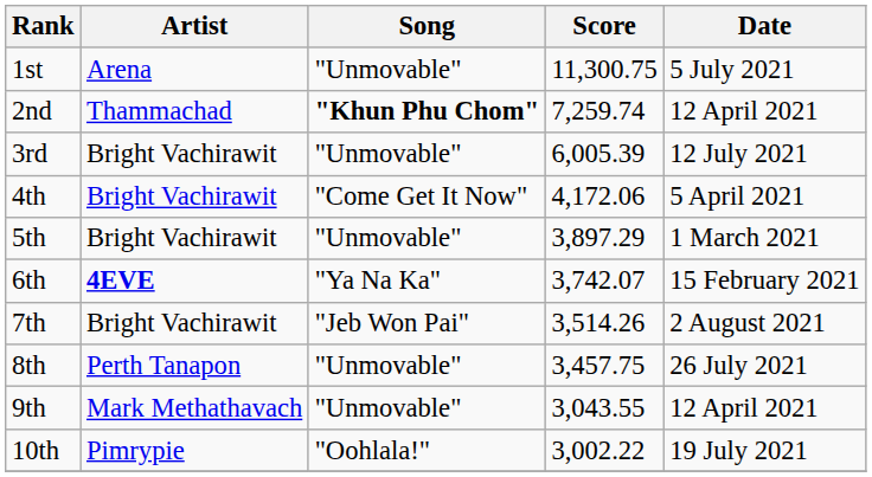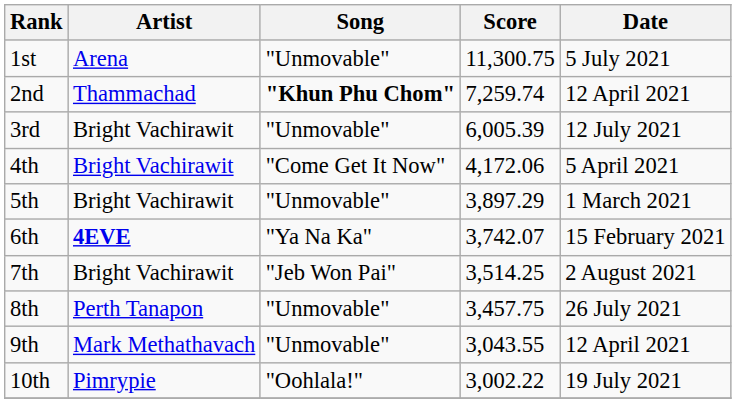 <table class="wikitable">
 <tr>
 <th>Rank</th>
 <th>Artist</th>
 <th>Song</th>
 <th>Score</th>
 <th>Date</th>
 </tr>
 <tr>
 <td>1st</td>
 <td><a href='#'>Arena</a></td>
 <td>"Unmovable"</td>
 <td>11,300.75</td>
 <td>5 July 2021</td>
 </tr>
 <tr>
 <td>2nd</td>
 <td><a href='#'>Thammachad</a> </td>
 <td><strong>"Khun Phu Chom"</strong></td>
 <td>7,259.74</td>
 <td>12 April 2021</td>
 </tr>
 <tr>
 <td>3rd</td>
 <td>Bright Vachirawit</td>
 <td>"Unmovable"</td>
 <td>6,005.39</td>
 <td>12 July 2021</td>
 </tr>
 <tr>
 <td>4th</td>
 <td><a href='#'>Bright Vachirawit</a></td>
 <td>"Come Get It Now"</td>
 <td>4,172.06</td>
 <td>5 April 2021</td>
 </tr>
 <tr>
 <td>5th</td>
 <td>Bright Vachirawit</td>
 <td>"Unmovable"</td>
 <td>3,897.29</td>
 <td>1 March 2021</td>
 </tr>
 <tr>
 <td>6th</td>
 <td><strong><a href='#'>4EVE</a></strong></td>
 <td>"Ya Na Ka"</td>
 <td>3,742.07</td>
 <td>15 February 2021</td>
 </tr>
 <tr>
 <td>7th</td>
 <td>Bright Vachirawit</td>
 <td>"Jeb Won Pai"</td>
-<td>3,514.26</td>
+<td>3,514.25</td>
 <td>2 August 2021</td>
 </tr>
 <tr>
 <td>8th</td>
 <td><a href='#'>Perth Tanapon</a></td>
 <td>"Unmovable"</td>
 <td>3,457.75</td>
 <td>26 July 2021</td>
 </tr>
 <tr>
 <td>9th</td>
 <td><a href='#'>Mark Methathavach</a></td>
 <td>"Unmovable"</td>
 <td>3,043.55</td>
 <td>12 April 2021</td>
 </tr>
 <tr>
 <td>10th</td>
 <td><a href='#'>Pimrypie</a></td>
 <td>"Oohlala!"</td>
 <td>3,002.22</td>
 <td>19 July 2021</td>
 </tr>
 <tr>
 </tr>
 </table>
